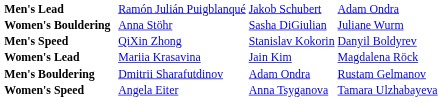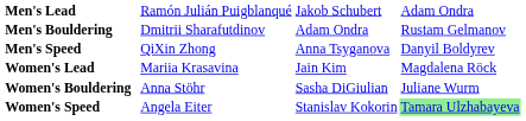 <table>
 <tr>
 <th scope=row style="text-align:left" width=150>Men's Lead</th>
 <td> <a href='#'>Ramón Julián Puigblanqué</a></td>
 <td> <a href='#'>Jakob Schubert</a></td>
 <td> <a href='#'>Adam Ondra</a></td>
 </tr>
 <tr>
-<th scope=row style="text-align:left">Women's Bouldering</th>
-<td> <a href='#'>Anna Stöhr</a></td>
-<td> <a href='#'>Sasha DiGiulian</a></td>
-<td> <a href='#'>Juliane Wurm</a></td>
+<th scope=row style="text-align:left">Men's Bouldering</th>
+<td> <a href='#'>Dmitrii Sharafutdinov</a></td>
+<td> <a href='#'>Adam Ondra</a></td>
+<td> <a href='#'>Rustam Gelmanov</a></td>
 </tr>
 <tr>
 <th scope=row style="text-align:left">Men's Speed</th>
 <td> <a href='#'>QiXin Zhong</a></td>
-<td> <a href='#'>Stanislav Kokorin</a></td>
+<td> <a href='#'>Anna Tsyganova</a></td>
 <td> <a href='#'>Danyil Boldyrev</a></td>
 </tr>
 <tr>
 <th scope=row style="text-align:left">Women's Lead</th>
 <td> <a href='#'>Mariia Krasavina</a></td>
 <td> <a href='#'>Jain Kim</a></td>
 <td> <a href='#'>Magdalena Röck</a></td>
 </tr>
 <tr>
-<th scope=row style="text-align:left">Men's Bouldering</th>
-<td> <a href='#'>Dmitrii Sharafutdinov</a></td>
-<td> <a href='#'>Adam Ondra</a></td>
-<td> <a href='#'>Rustam Gelmanov</a></td>
+<th scope=row style="text-align:left">Women's Bouldering</th>
+<td> <a href='#'>Anna Stöhr</a></td>
+<td> <a href='#'>Sasha DiGiulian</a></td>
+<td> <a href='#'>Juliane Wurm</a></td>
 </tr>
 <tr>
 <th scope=row style="text-align:left">Women's Speed</th>
 <td> <a href='#'>Angela Eiter</a></td>
-<td> <a href='#'>Anna Tsyganova</a></td>
-<td> <a href='#'>Tamara Ulzhabayeva</a></td>
+<td> <a href='#'>Stanislav Kokorin</a></td>
+<td style="background: lightgreen;"> <a href='#'>Tamara Ulzhabayeva</a></td>
 </tr>
 </table>
